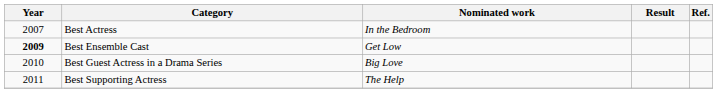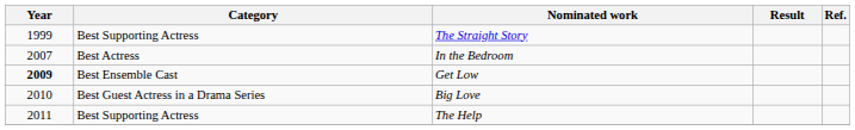 <table class=wikitable>
 <tr>
 <th scope="col" style="width:5em;">Year</th>
 <th scope="col" style="width:28em;">Category</th>
 <th scope="col" style="width:25em;">Nominated work</th>
 <th scope="col" style="width:5em;">Result</th>
 <th>Ref.</th>
+</tr>
+<tr>
+<td style="text-align:center;">1999</td>
+<td>Best Supporting Actress</td>
+<td><em><a href='#'>The Straight Story</a></em></td>
+<td></td>
+<td></td>
 </tr>
 <tr>
 <td style="text-align:center;">2007</td>
 <td>Best Actress</td>
 <td><em>In the Bedroom</em></td>
 <td></td>
 <td></td>
 </tr>
 <tr>
 <td style="text-align:center;"><strong>2009</strong></td>
 <td>Best Ensemble Cast</td>
 <td><em>Get Low</em></td>
 <td></td>
 <td></td>
 </tr>
 <tr>
 <td style="text-align:center;">2010</td>
 <td>Best Guest Actress in a Drama Series</td>
 <td><em>Big Love</em></td>
 <td></td>
 <td></td>
 </tr>
 <tr>
 <td style="text-align:center;">2011</td>
 <td>Best Supporting Actress</td>
 <td><em>The Help</em></td>
 <td></td>
 <td></td>
 </tr>
 <tr>
 </tr>
 </table>
